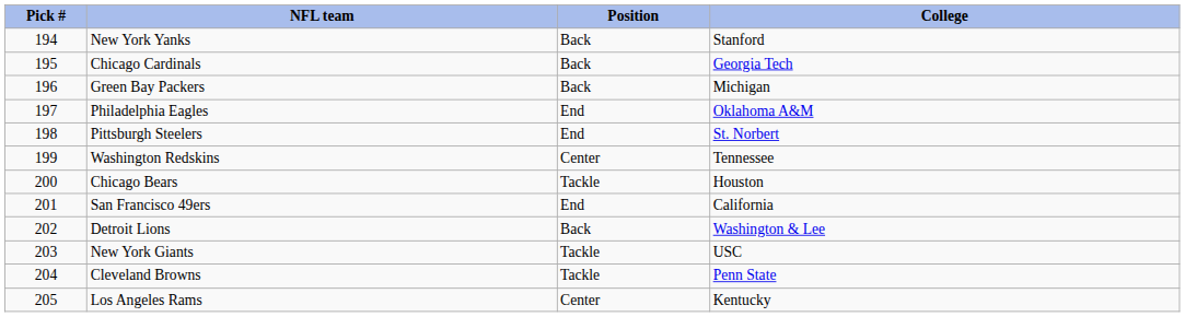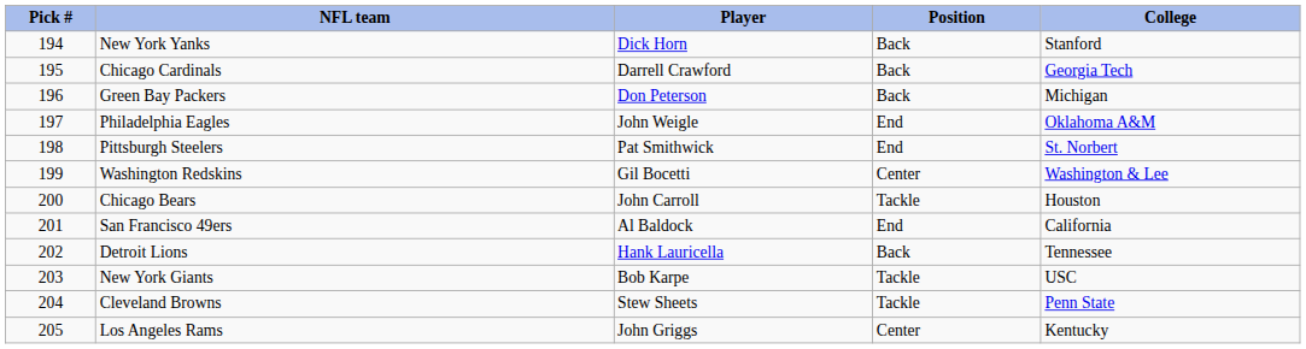 <table class="wikitable sortable sortable" style="width: 100%">
 <tr>
 <th style="background:#A8BDEC;" width=7%>Pick #</th>
 <th width=40% style="background:#A8BDEC;">NFL team</th>
+<th width=20% style="background:#A8BDEC;">Player</th>
 <th width=13% style="background:#A8BDEC;">Position</th>
 <th style="background:#A8BDEC;">College</th>
 </tr>
 <tr>
 <td align=center>194</td>
 <td>New York Yanks</td>
+<td><a href='#'>Dick Horn</a></td>
 <td>Back</td>
 <td>Stanford</td>
 </tr>
 <tr>
 <td align=center>195</td>
 <td>Chicago Cardinals</td>
+<td>Darrell Crawford</td>
 <td>Back</td>
 <td><a href='#'>Georgia Tech</a></td>
 </tr>
 <tr>
 <td align=center>196</td>
 <td>Green Bay Packers</td>
+<td><a href='#'>Don Peterson</a></td>
 <td>Back</td>
 <td>Michigan</td>
 </tr>
 <tr>
 <td align=center>197</td>
 <td>Philadelphia Eagles</td>
+<td>John Weigle</td>
 <td>End</td>
 <td><a href='#'>Oklahoma A&M</a></td>
 </tr>
 <tr>
 <td align=center>198</td>
 <td>Pittsburgh Steelers</td>
+<td>Pat Smithwick</td>
 <td>End</td>
 <td><a href='#'>St. Norbert</a></td>
 </tr>
 <tr>
 <td align=center>199</td>
 <td>Washington Redskins</td>
+<td>Gil Bocetti</td>
 <td>Center</td>
-<td>Tennessee</td>
+<td><a href='#'>Washington & Lee</a></td>
 </tr>
 <tr>
 <td align=center>200</td>
 <td>Chicago Bears</td>
+<td>John Carroll</td>
 <td>Tackle</td>
 <td>Houston</td>
 </tr>
 <tr>
 <td align=center>201</td>
 <td>San Francisco 49ers</td>
+<td>Al Baldock</td>
 <td>End</td>
 <td>California</td>
 </tr>
 <tr>
 <td align=center>202</td>
 <td>Detroit Lions</td>
+<td><a href='#'>Hank Lauricella</a></td>
 <td>Back</td>
-<td><a href='#'>Washington & Lee</a></td>
+<td>Tennessee</td>
 </tr>
 <tr>
 <td align=center>203</td>
 <td>New York Giants</td>
+<td>Bob Karpe</td>
 <td>Tackle</td>
 <td>USC</td>
 </tr>
 <tr>
 <td align=center>204</td>
 <td>Cleveland Browns</td>
+<td>Stew Sheets</td>
 <td>Tackle</td>
 <td><a href='#'>Penn State</a></td>
 </tr>
 <tr>
 <td align=center>205</td>
 <td>Los Angeles Rams</td>
+<td>John Griggs</td>
 <td>Center</td>
 <td>Kentucky</td>
 </tr>
 </table>
